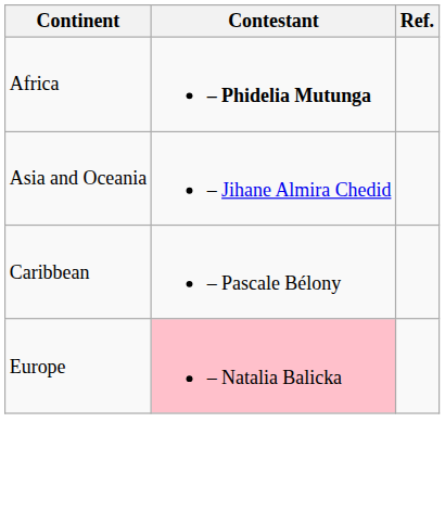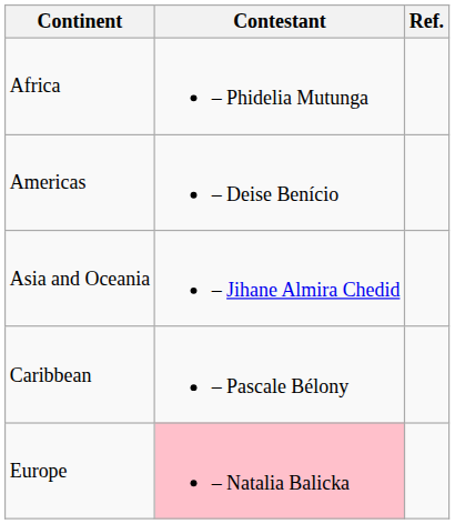 <table class="wikitable sortable" style="font-size:95%;">
 <tr>
 <th>Continent</th>
 <th>Contestant</th>
 <th>Ref.</th>
 </tr>
 <tr>
 <td>Africa</td>
-<td><strong><br><ul><li> – Phidelia Mutunga</li></ul></strong></td>
+<td><br><ul><li> – Phidelia Mutunga</li></ul></td>
+<td></td>
+</tr>
+<tr>
+<td>Americas</td>
+<td><br><ul><li> – Deise Benício</li></ul></td>
 <td></td>
 </tr>
 <tr>
 <td>Asia and Oceania</td>
 <td><br><ul><li> – <a href='#'>Jihane Almira Chedid</a></li></ul></td>
 <td></td>
 </tr>
 <tr>
 <td>Caribbean</td>
 <td><br><ul><li> – Pascale Bélony</li></ul></td>
 <td></td>
 </tr>
 <tr>
 <td>Europe</td>
 <td style="background: pink;"><br><ul><li> – Natalia Balicka</li></ul></td>
 <td></td>
 </tr>
 </table>
